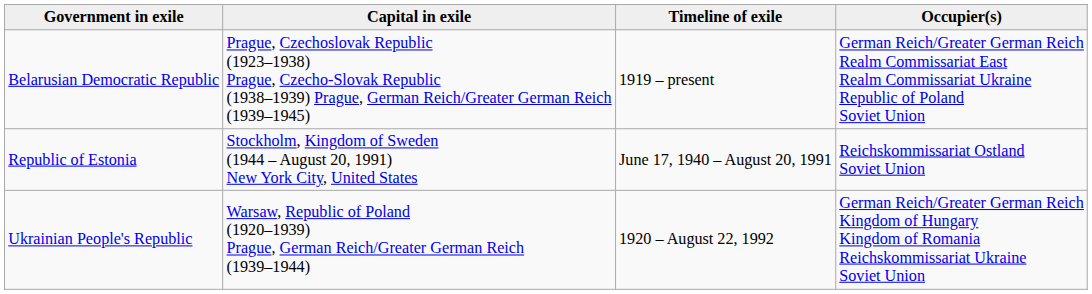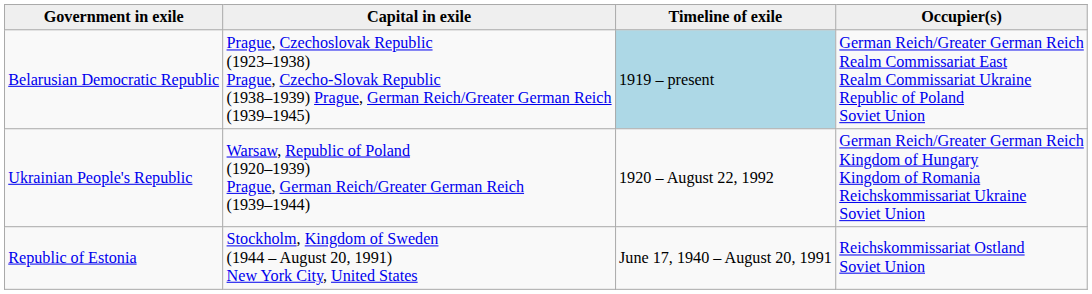 <table class="wikitable sortable">
 <tr>
 <th style="background:#efefef;">Government in exile</th>
 <th style="background:#efefef;">Capital in exile</th>
 <th style="background:#efefef;">Timeline of exile</th>
 <th style="background:#efefef;">Occupier(s)</th>
 </tr>
 <tr>
 <td> <a href='#'>Belarusian Democratic Republic</a></td>
 <td> <a href='#'>Prague</a>, <a href='#'>Czechoslovak Republic</a><br>(1923–1938)<br> <a href='#'>Prague</a>, <a href='#'>Czecho-Slovak Republic</a><br>(1938–1939) <a href='#'>Prague</a>, <a href='#'>German Reich/Greater German Reich</a><br>(1939–1945)</td>
-<td>1919 – present</td>
+<td style="background: lightblue;">1919 – present</td>
 <td> <a href='#'>German Reich/Greater German Reich</a><br> <a href='#'>Realm Commissariat East</a><br> <a href='#'>Realm Commissariat Ukraine</a><br> <a href='#'>Republic of Poland</a><br> <a href='#'>Soviet Union</a></td>
+</tr>
+<tr>
+<td> <a href='#'>Ukrainian People's Republic</a></td>
+<td> <a href='#'>Warsaw</a>, <a href='#'>Republic of Poland</a><br>(1920–1939)<br> <a href='#'>Prague</a>, <a href='#'>German Reich/Greater German Reich</a><br>(1939–1944)</td>
+<td>1920 – August 22, 1992</td>
+<td> <a href='#'>German Reich/Greater German Reich</a><br> <a href='#'>Kingdom of Hungary</a><br> <a href='#'>Kingdom of Romania</a><br> <a href='#'>Reichskommissariat Ukraine</a><br> <a href='#'>Soviet Union</a></td>
 </tr>
 <tr>
 <td> <a href='#'>Republic of Estonia</a></td>
 <td> <a href='#'>Stockholm</a>, <a href='#'>Kingdom of Sweden</a><br>(1944 – August 20, 1991)<br> <a href='#'>New York City</a>, <a href='#'>United States</a></td>
 <td>June 17, 1940 – August 20, 1991</td>
 <td> <a href='#'>Reichskommissariat Ostland</a><br> <a href='#'>Soviet Union</a></td>
 </tr>
-<tr>
-<td> <a href='#'>Ukrainian People's Republic</a></td>
-<td> <a href='#'>Warsaw</a>, <a href='#'>Republic of Poland</a><br>(1920–1939)<br> <a href='#'>Prague</a>, <a href='#'>German Reich/Greater German Reich</a><br>(1939–1944)</td>
-<td>1920 – August 22, 1992</td>
-<td> <a href='#'>German Reich/Greater German Reich</a><br> <a href='#'>Kingdom of Hungary</a><br> <a href='#'>Kingdom of Romania</a><br> <a href='#'>Reichskommissariat Ukraine</a><br> <a href='#'>Soviet Union</a></td>
-</tr>
 </table>
